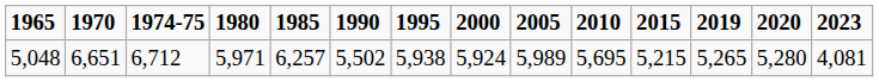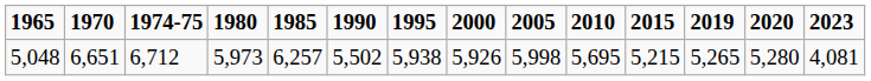 <table class="wikitable">
 <tr>
 <td><strong>1965</strong></td>
 <td><strong>1970</strong></td>
 <td><strong>1974-75</strong></td>
 <td><strong>1980</strong></td>
 <td><strong>1985</strong></td>
 <td><strong>1990</strong></td>
 <td><strong>1995</strong></td>
 <td><strong>2000</strong></td>
 <td><strong>2005</strong></td>
 <td><strong>2010</strong></td>
 <td><strong>2015</strong></td>
 <td><strong>2019</strong></td>
 <td><strong>2020</strong></td>
 <td><strong>2023</strong></td>
 </tr>
 <tr>
 <td>5,048</td>
 <td>6,651</td>
 <td>6,712</td>
-<td>5,971</td>
+<td>5,973</td>
 <td>6,257</td>
 <td>5,502</td>
 <td>5,938</td>
-<td>5,924</td>
-<td>5,989</td>
+<td>5,926</td>
+<td>5,998</td>
 <td>5,695</td>
 <td>5,215</td>
 <td>5,265</td>
 <td>5,280</td>
 <td>4,081</td>
 </tr>
 </table>
